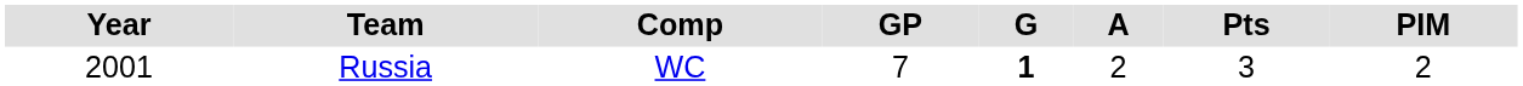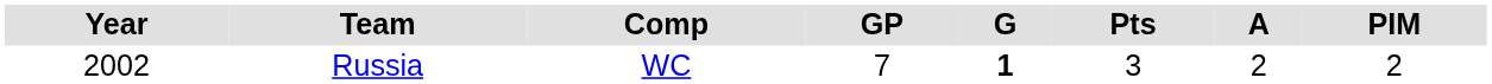 <table BORDER="0" CELLPADDING="2" CELLSPACING="0" width=40%>
 <tr ALIGN="center" bgcolor="#e0e0e0">
 <th>Year</th>
 <th>Team</th>
 <th>Comp</th>
 <th>GP</th>
 <th>G</th>
+<th>Pts</th>
 <th>A</th>
-<th>Pts</th>
 <th>PIM</th>
 </tr>
 <tr ALIGN="center">
-<td>2001</td>
+<td>2002</td>
 <td><a href='#'>Russia</a></td>
 <td><a href='#'>WC</a></td>
 <td>7</td>
 <td><strong>1</strong></td>
+<td>3</td>
 <td>2</td>
-<td>3</td>
 <td>2</td>
 </tr>
 </table>
